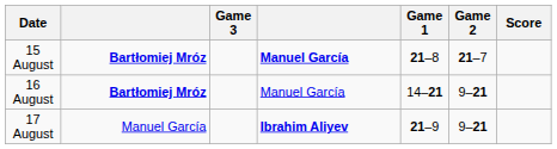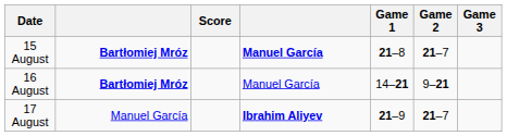 <table class="wikitable" style="text-align: center; font-size:90% ">
 <tr>
 <th width="60">Date</th>
 <th align="right" width="200"></th>
-<th width="50">Game 3</th>
+<th width="60">Score</th>
 <th align="left" width="200"></th>
 <th width="50">Game 1</th>
 <th width="50">Game 2</th>
-<th width="60">Score</th>
+<th width="50">Game 3</th>
 </tr>
 <tr>
 <td>15 August</td>
 <td align="right"><strong><a href='#'>Bartłomiej Mróz</a> </strong></td>
-<td></td>
+<td align="center"></td>
 <td align="left"><strong> <a href='#'>Manuel García</a></strong></td>
 <td><strong>21</strong>–8</td>
 <td><strong>21</strong>–7</td>
-<td align="center"></td>
+<td></td>
 </tr>
 <tr>
 <td>16 August</td>
 <td align="right"><strong><a href='#'>Bartłomiej Mróz</a> </strong></td>
-<td></td>
+<td align="center"></td>
 <td align="left"> <a href='#'>Manuel García</a></td>
 <td>14–<strong>21</strong></td>
 <td>9–<strong>21</strong></td>
-<td align="center"></td>
+<td></td>
 </tr>
 <tr>
 <td>17 August</td>
 <td align="right"><a href='#'>Manuel García</a> </td>
-<td></td>
+<td align="center"></td>
 <td align="left"><strong> <a href='#'>Ibrahim Aliyev</a></strong></td>
 <td><strong>21</strong>–9</td>
-<td>9–<strong>21</strong></td>
-<td align="center"></td>
+<td><strong>21</strong>–7</td>
+<td></td>
 </tr>
 </table>
